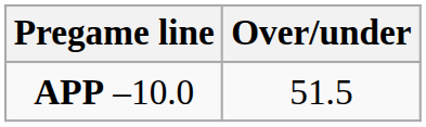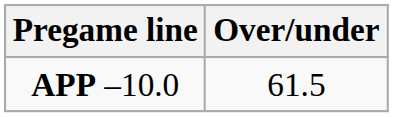 <table class="wikitable">
 <tr align="center">
 <th style=>Pregame line</th>
 <th style=>Over/under</th>
 </tr>
 <tr align="center">
 <td><strong>APP</strong> –10.0</td>
-<td>51.5</td>
+<td>61.5</td>
 </tr>
 </table>
